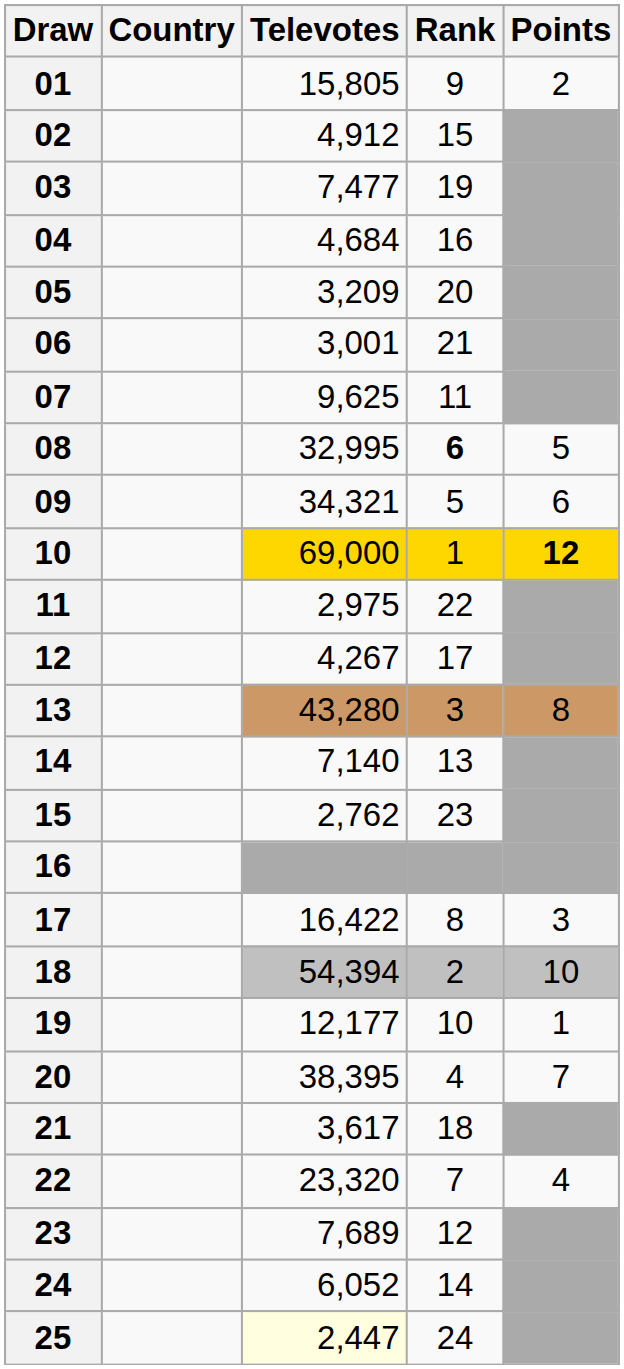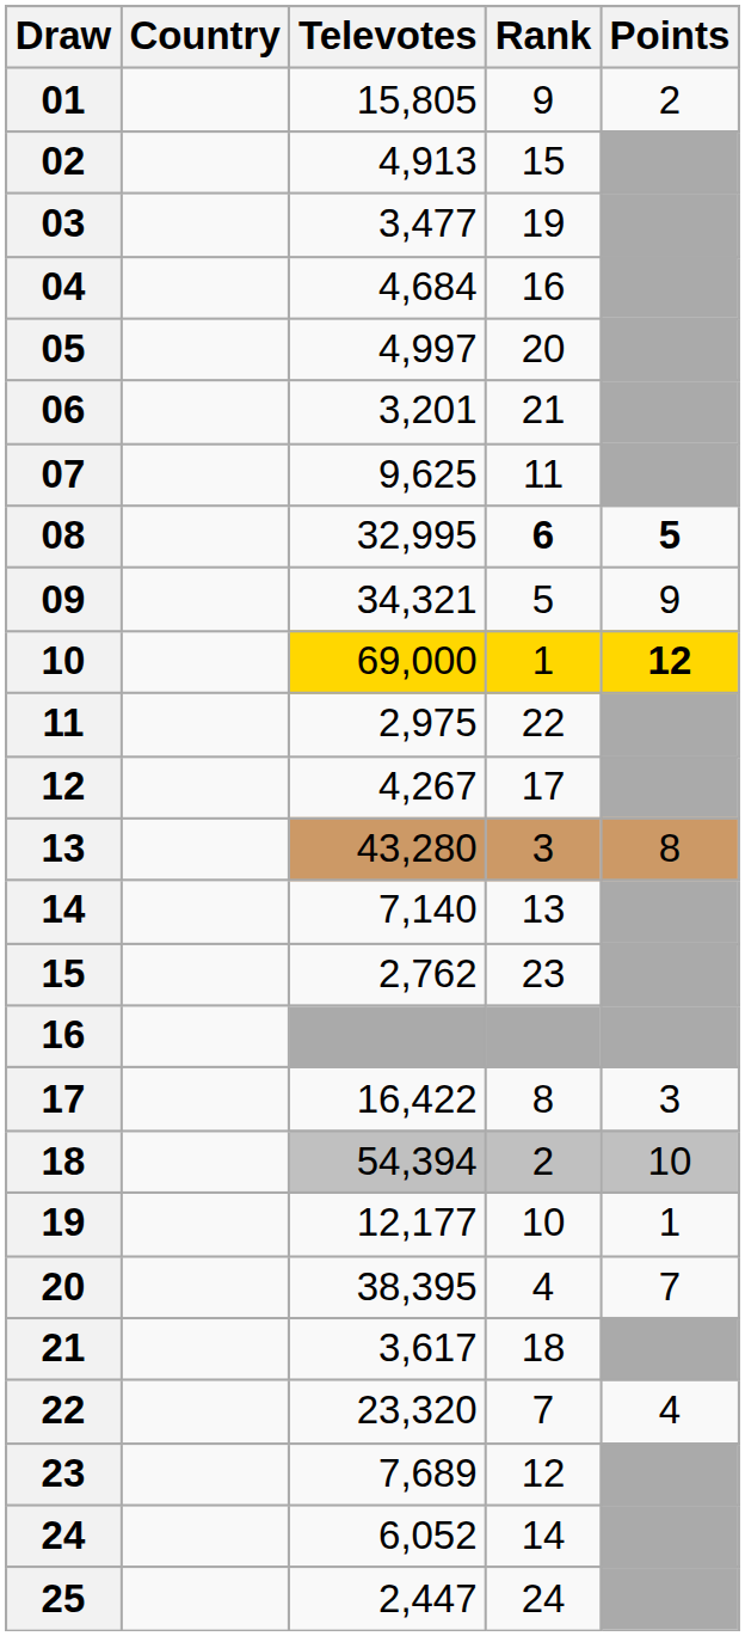 <table class="sortable wikitable plainrowheaders" style="text-align:center;">
 <tr>
 </tr>
 <tr>
 <th scope="col">Draw</th>
 <th scope="col">Country</th>
 <th scope="col">Televotes</th>
 <th scope="col">Rank</th>
 <th scope="col">Points</th>
 </tr>
 <tr>
 <th scope="row" style="text-align:center;">01</th>
 <td style="text-align:left"></td>
 <td style="text-align:right">15,805</td>
 <td>9</td>
 <td>2</td>
 </tr>
 <tr>
 <th scope="row" style="text-align:center;">02</th>
 <td style="text-align:left"></td>
-<td style="text-align:right">4,912</td>
+<td style="text-align:right">4,913</td>
 <td>15</td>
 <td style="background:#AAAAAA;"></td>
 </tr>
 <tr>
 <th scope="row" style="text-align:center;">03</th>
 <td style="text-align:left"></td>
-<td style="text-align:right">7,477</td>
+<td style="text-align:right">3,477</td>
 <td>19</td>
 <td style="background:#AAAAAA;"></td>
 </tr>
 <tr>
 <th scope="row" style="text-align:center;">04</th>
 <td style="text-align:left"></td>
 <td style="text-align:right">4,684</td>
 <td>16</td>
 <td style="background:#AAAAAA;"></td>
 </tr>
 <tr>
 <th scope="row" style="text-align:center;">05</th>
 <td style="text-align:left"></td>
-<td style="text-align:right">3,209</td>
+<td style="text-align:right">4,997</td>
 <td>20</td>
 <td style="background:#AAAAAA;"></td>
 </tr>
 <tr>
 <th scope="row" style="text-align:center;">06</th>
 <td style="text-align:left"></td>
-<td style="text-align:right">3,001</td>
+<td style="text-align:right">3,201</td>
 <td>21</td>
 <td style="background:#AAAAAA;"></td>
 </tr>
 <tr>
 <th scope="row" style="text-align:center;">07</th>
 <td style="text-align:left"></td>
 <td style="text-align:right">9,625</td>
 <td>11</td>
 <td style="background:#AAAAAA;"></td>
 </tr>
 <tr>
 <th scope="row" style="text-align:center;">08</th>
 <td style="text-align:left"></td>
 <td style="text-align:right">32,995</td>
 <td><strong>6</strong></td>
-<td>5</td>
+<td><strong>5</strong></td>
 </tr>
 <tr>
 <th scope="row" style="text-align:center;">09</th>
 <td style="text-align:left"></td>
 <td style="text-align:right">34,321</td>
 <td>5</td>
-<td>6</td>
+<td>9</td>
 </tr>
 <tr>
 <th scope="row" style="text-align:center;">10</th>
 <td style="text-align:left"></td>
 <td style="text-align:right; background:gold;">69,000</td>
 <td style="background:gold;">1</td>
 <td style="background:gold;"><strong>12</strong></td>
 </tr>
 <tr>
 <th scope="row" style="text-align:center;">11</th>
 <td style="text-align:left"></td>
 <td style="text-align:right">2,975</td>
 <td>22</td>
 <td style="background:#AAAAAA;"></td>
 </tr>
 <tr>
 <th scope="row" style="text-align:center;">12</th>
 <td style="text-align:left"></td>
 <td style="text-align:right">4,267</td>
 <td>17</td>
 <td style="background:#AAAAAA;"></td>
 </tr>
 <tr>
 <th scope="row" style="text-align:center;">13</th>
 <td style="text-align:left"></td>
 <td style="text-align:right; background:#CC9966;">43,280</td>
 <td style="background:#CC9966;">3</td>
 <td style="background:#CC9966;">8</td>
 </tr>
 <tr>
 <th scope="row" style="text-align:center;">14</th>
 <td style="text-align:left"></td>
 <td style="text-align:right">7,140</td>
 <td>13</td>
 <td style="background:#AAAAAA;"></td>
 </tr>
 <tr>
 <th scope="row" style="text-align:center;">15</th>
 <td style="text-align:left"></td>
 <td style="text-align:right">2,762</td>
 <td>23</td>
 <td style="background:#AAAAAA;"></td>
 </tr>
 <tr class="sortbottom">
 <th scope="row" style="text-align:center;">16</th>
 <td style="text-align:left"></td>
 <td style="background:#AAAAAA;"></td>
 <td style="background:#AAAAAA;"></td>
 <td style="background:#AAAAAA;"></td>
 </tr>
 <tr>
 <th scope="row" style="text-align:center;">17</th>
 <td style="text-align:left"></td>
 <td style="text-align:right">16,422</td>
 <td>8</td>
 <td>3</td>
 </tr>
 <tr>
 <th scope="row" style="text-align:center;">18</th>
 <td style="text-align:left"></td>
 <td style="text-align:right; background:silver;">54,394</td>
 <td style="background:silver;">2</td>
 <td style="background:silver;">10</td>
 </tr>
 <tr>
 <th scope="row" style="text-align:center;">19</th>
 <td style="text-align:left"></td>
 <td style="text-align:right">12,177</td>
 <td>10</td>
 <td>1</td>
 </tr>
 <tr>
 <th scope="row" style="text-align:center;">20</th>
 <td style="text-align:left"></td>
 <td style="text-align:right">38,395</td>
 <td>4</td>
 <td>7</td>
 </tr>
 <tr>
 <th scope="row" style="text-align:center;">21</th>
 <td style="text-align:left"></td>
 <td style="text-align:right">3,617</td>
 <td>18</td>
 <td style="background:#AAAAAA;"></td>
 </tr>
 <tr>
 <th scope="row" style="text-align:center;">22</th>
 <td style="text-align:left"></td>
 <td style="text-align:right">23,320</td>
 <td>7</td>
 <td>4</td>
 </tr>
 <tr>
 <th scope="row" style="text-align:center;">23</th>
 <td style="text-align:left"></td>
 <td style="text-align:right">7,689</td>
 <td>12</td>
 <td style="background:#AAAAAA;"></td>
 </tr>
 <tr>
 <th scope="row" style="text-align:center;">24</th>
 <td style="text-align:left"></td>
 <td style="text-align:right">6,052</td>
 <td>14</td>
 <td style="background:#AAAAAA;"></td>
 </tr>
 <tr>
 <th scope="row" style="text-align:center;">25</th>
 <td style="text-align:left"></td>
-<td style="background: lightyellow; text-align:right">2,447</td>
+<td style="text-align:right">2,447</td>
 <td>24</td>
 <td style="background:#AAAAAA;"></td>
 </tr>
 </table>
